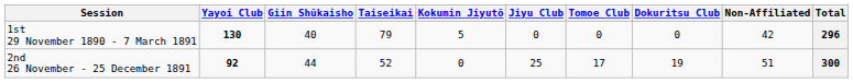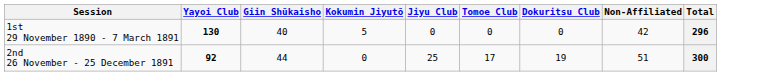 <table class=wikitable style=text-align:center>
 <tr>
 <th>Session</th>
 <th><a href='#'>Yayoi Club</a></th>
 <th><a href='#'>Giin Shūkaisho</a></th>
-<th><a href='#'>Taiseikai</a></th>
 <th><a href='#'>Kokumin Jiyutō</a></th>
 <th><a href='#'>Jiyu Club</a></th>
 <th><a href='#'>Tomoe Club</a></th>
 <th><a href='#'>Dokuritsu Club</a></th>
 <th>Non-Affiliated</th>
 <th>Total</th>
 </tr>
 <tr>
 <td align=left>1st<br>29 November 1890 - 7 March 1891</td>
 <td><strong>130</strong></td>
 <td>40</td>
-<td>79</td>
 <td>5</td>
 <td>0</td>
 <td>0</td>
 <td>0</td>
 <td>42</td>
 <th>296</th>
 </tr>
 <tr>
 <td align=left>2nd<br>26 November - 25 December 1891</td>
 <td> <strong>92</strong></td>
 <td> 44</td>
-<td> 52</td>
 <td> 0</td>
 <td> 25</td>
 <td> 17</td>
 <td> 19</td>
 <td> 51</td>
 <th>300</th>
 </tr>
 </table>
